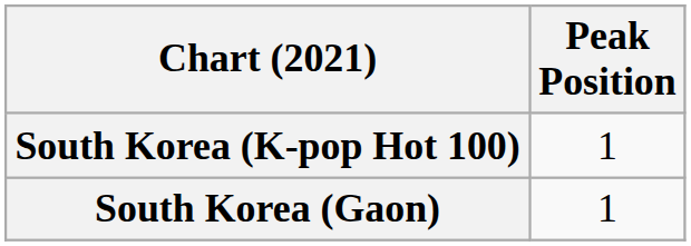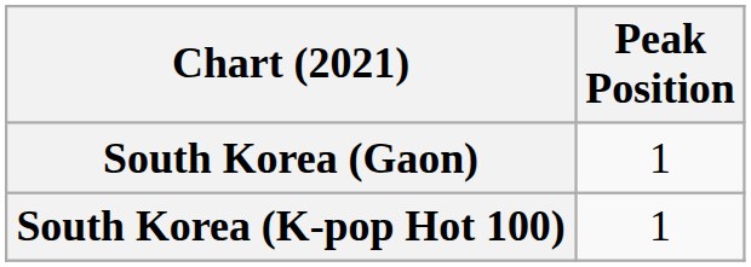 <table class="wikitable sortable plainrowheaders" style="text-align:center">
 <tr>
 <th scope="col">Chart (2021)</th>
 <th scope="col">Peak<br>Position</th>
 </tr>
 <tr>
+<th scope="row">South Korea (Gaon)</th>
+<td>1</td>
+</tr>
+<tr>
 <th scope="row">South Korea (K-pop Hot 100)</th>
 <td>1</td>
 </tr>
-<tr>
-<th scope="row">South Korea (Gaon)</th>
-<td>1</td>
-</tr>
 </table>
